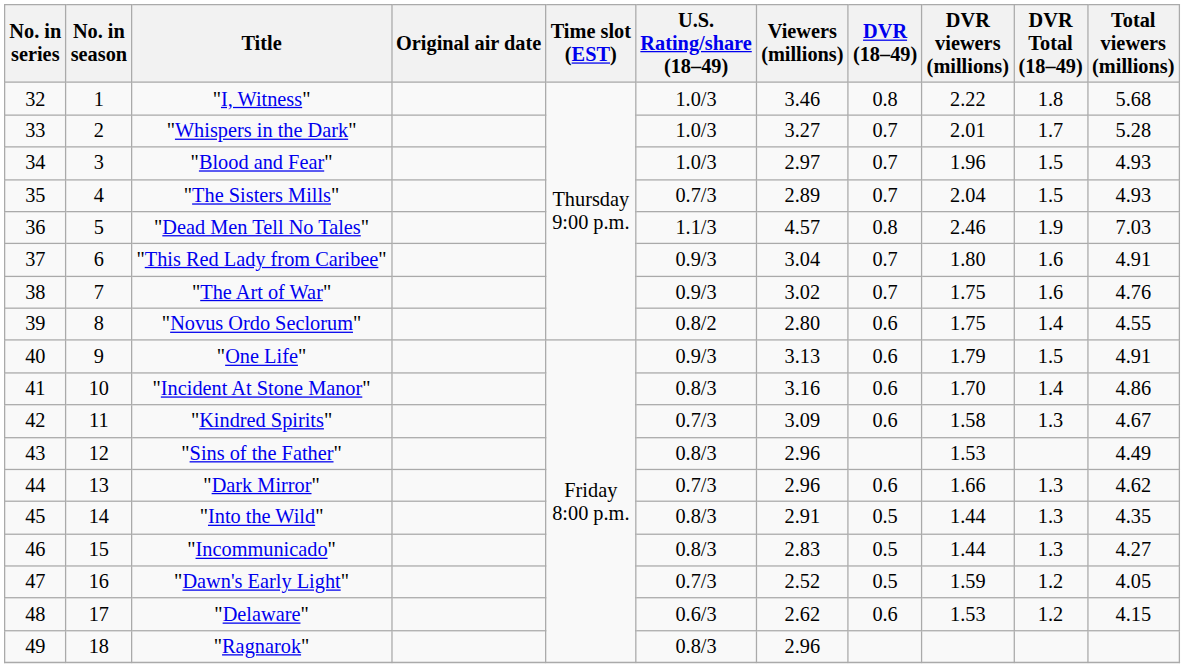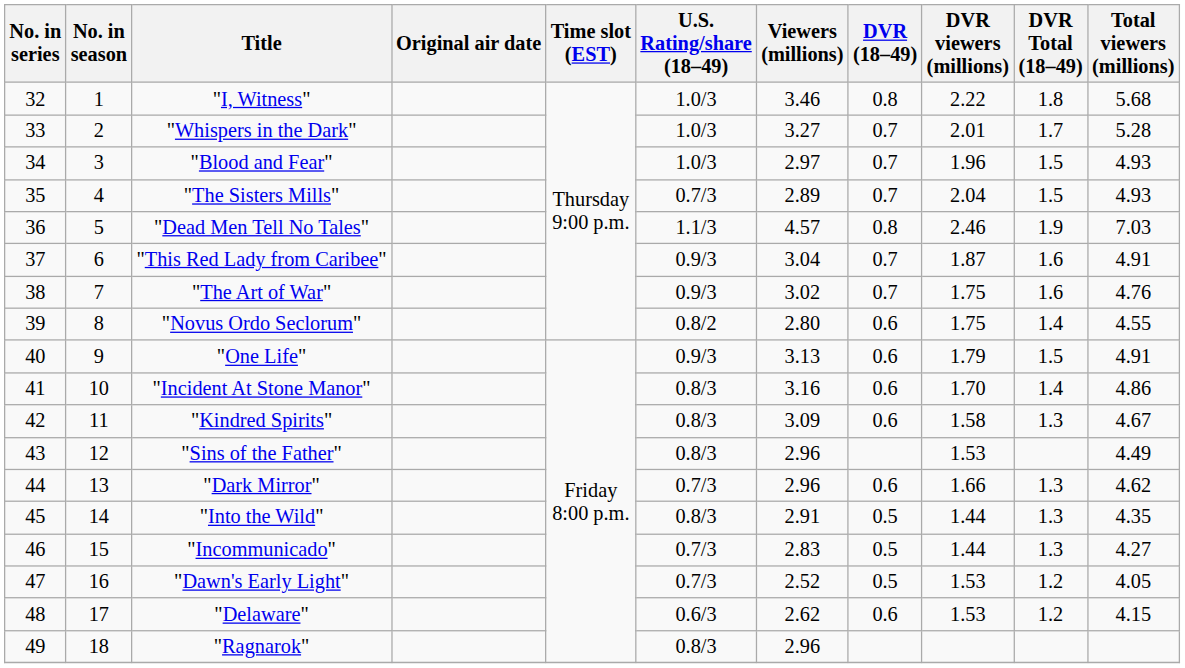 <table class="wikitable plainrowheaders" style="text-align:center;">
 <tr>
 <th scope="col">No. in <br>series</th>
 <th scope="col">No. in <br>season</th>
 <th scope="col">Title</th>
 <th scope="col">Original air date</th>
 <th scope="col">Time slot<br>(<a href='#'>EST</a>)</th>
 <th scope="col">U.S. <br><a href='#'>Rating/share</a><br> (18–49)</th>
 <th scope="col">Viewers<br>(millions)</th>
 <th scope="col"><a href='#'>DVR</a> <br>(18–49)</th>
 <th scope="col">DVR <br>viewers<br>(millions)</th>
 <th scope="col">DVR <br>Total<br>(18–49)</th>
 <th scope="col">Total <br>viewers<br>(millions)</th>
 </tr>
 <tr>
 <td scope="row" style="text-align:center;">32</td>
 <td scope="row" style="text-align:center;">1</td>
 <td scope="row" style="text-align:center;">"<a href='#'>I, Witness</a>"</td>
 <td scope="row" style="text-align:center;"></td>
 <td style="text-align:center" rowspan=8>Thursday<br>9:00 p.m.</td>
 <td>1.0/3</td>
 <td>3.46</td>
 <td>0.8</td>
 <td>2.22</td>
 <td>1.8</td>
 <td>5.68</td>
 </tr>
 <tr>
 <td scope="row" style="text-align:center;">33</td>
 <td scope="row" style="text-align:center;">2</td>
 <td scope="row" style="text-align:center;">"<a href='#'>Whispers in the Dark</a>"</td>
 <td scope="row" style="text-align:center;"></td>
 <td>1.0/3</td>
 <td>3.27</td>
 <td>0.7</td>
 <td>2.01</td>
 <td>1.7</td>
 <td>5.28</td>
 </tr>
 <tr>
 <td scope="row" style="text-align:center;">34</td>
 <td scope="row" style="text-align:center;">3</td>
 <td scope="row" style="text-align:center;">"<a href='#'>Blood and Fear</a>"</td>
 <td scope="row" style="text-align:center;"></td>
 <td>1.0/3</td>
 <td>2.97</td>
 <td>0.7</td>
 <td>1.96</td>
 <td>1.5</td>
 <td>4.93</td>
 </tr>
 <tr>
 <td scope="row" style="text-align:center;">35</td>
 <td scope="row" style="text-align:center;">4</td>
 <td scope="row" style="text-align:center;">"<a href='#'>The Sisters Mills</a>"</td>
 <td scope="row" style="text-align:center;"></td>
 <td>0.7/3</td>
 <td>2.89</td>
 <td>0.7</td>
 <td>2.04</td>
 <td>1.5</td>
 <td>4.93</td>
 </tr>
 <tr>
 <td scope="row" style="text-align:center;">36</td>
 <td scope="row" style="text-align:center;">5</td>
 <td scope="row" style="text-align:center;">"<a href='#'>Dead Men Tell No Tales</a>"</td>
 <td scope="row" style="text-align:center;"></td>
 <td>1.1/3</td>
 <td>4.57</td>
 <td>0.8</td>
 <td>2.46</td>
 <td>1.9</td>
 <td>7.03</td>
 </tr>
 <tr>
 <td scope="row" style="text-align:center;">37</td>
 <td scope="row" style="text-align:center;">6</td>
 <td scope="row" style="text-align:center;">"<a href='#'>This Red Lady from Caribee</a>"</td>
 <td scope="row" style="text-align:center;"></td>
 <td>0.9/3</td>
 <td>3.04</td>
 <td>0.7</td>
-<td>1.80</td>
+<td>1.87</td>
 <td>1.6</td>
 <td>4.91</td>
 </tr>
 <tr>
 <td scope="row" style="text-align:center;">38</td>
 <td scope="row" style="text-align:center;">7</td>
 <td scope="row" style="text-align:center;">"<a href='#'>The Art of War</a>"</td>
 <td scope="row" style="text-align:center;"></td>
 <td>0.9/3</td>
 <td>3.02</td>
 <td>0.7</td>
 <td>1.75</td>
 <td>1.6</td>
 <td>4.76</td>
 </tr>
 <tr>
 <td scope="row" style="text-align:center;">39</td>
 <td scope="row" style="text-align:center;">8</td>
 <td scope="row" style="text-align:center;">"<a href='#'>Novus Ordo Seclorum</a>"</td>
 <td scope="row" style="text-align:center;"></td>
 <td>0.8/2</td>
 <td>2.80</td>
 <td>0.6</td>
 <td>1.75</td>
 <td>1.4</td>
 <td>4.55</td>
 </tr>
 <tr>
 <td scope="row" style="text-align:center;">40</td>
 <td scope="row" style="text-align:center;">9</td>
 <td scope="row" style="text-align:center;">"<a href='#'>One Life</a>"</td>
 <td scope="row" style="text-align:center;"></td>
 <td style="text-align:center" rowspan=10>Friday<br>8:00 p.m.</td>
 <td>0.9/3</td>
 <td>3.13</td>
 <td>0.6</td>
 <td>1.79</td>
 <td>1.5</td>
 <td>4.91</td>
 </tr>
 <tr>
 <td scope="row" style="text-align:center;">41</td>
 <td scope="row" style="text-align:center;">10</td>
 <td scope="row" style="text-align:center;">"<a href='#'>Incident At Stone Manor</a>"</td>
 <td scope="row" style="text-align:center;"></td>
 <td>0.8/3</td>
 <td>3.16</td>
 <td>0.6</td>
 <td>1.70</td>
 <td>1.4</td>
 <td>4.86</td>
 </tr>
 <tr>
 <td scope="row" style="text-align:center;">42</td>
 <td scope="row" style="text-align:center;">11</td>
 <td scope="row" style="text-align:center;">"<a href='#'>Kindred Spirits</a>"</td>
 <td scope="row" style="text-align:center;"></td>
-<td>0.7/3</td>
+<td>0.8/3</td>
 <td>3.09</td>
 <td>0.6</td>
 <td>1.58</td>
 <td>1.3</td>
 <td>4.67</td>
 </tr>
 <tr>
 <td scope="row" style="text-align:center;">43</td>
 <td scope="row" style="text-align:center;">12</td>
 <td scope="row" style="text-align:center;">"<a href='#'>Sins of the Father</a>"</td>
 <td scope="row" style="text-align:center;"></td>
 <td>0.8/3</td>
 <td>2.96</td>
 <td></td>
 <td>1.53</td>
 <td></td>
 <td>4.49</td>
 </tr>
 <tr>
 <td scope="row" style="text-align:center;">44</td>
 <td scope="row" style="text-align:center;">13</td>
 <td scope="row" style="text-align:center;">"<a href='#'>Dark Mirror</a>"</td>
 <td scope="row" style="text-align:center;"></td>
 <td>0.7/3</td>
 <td>2.96</td>
 <td>0.6</td>
 <td>1.66</td>
 <td>1.3</td>
 <td>4.62</td>
 </tr>
 <tr>
 <td scope="row" style="text-align:center;">45</td>
 <td scope="row" style="text-align:center;">14</td>
 <td scope="row" style="text-align:center;">"<a href='#'>Into the Wild</a>"</td>
 <td scope="row" style="text-align:center;"></td>
 <td>0.8/3</td>
 <td>2.91</td>
 <td>0.5</td>
 <td>1.44</td>
 <td>1.3</td>
 <td>4.35</td>
 </tr>
 <tr>
 <td scope="row" style="text-align:center;">46</td>
 <td scope="row" style="text-align:center;">15</td>
 <td scope="row" style="text-align:center;">"<a href='#'>Incommunicado</a>"</td>
 <td scope="row" style="text-align:center;"></td>
-<td>0.8/3</td>
+<td>0.7/3</td>
 <td>2.83</td>
 <td>0.5</td>
 <td>1.44</td>
 <td>1.3</td>
 <td>4.27</td>
 </tr>
 <tr>
 <td scope="row" style="text-align:center;">47</td>
 <td scope="row" style="text-align:center;">16</td>
 <td scope="row" style="text-align:center;">"<a href='#'>Dawn's Early Light</a>"</td>
 <td scope="row" style="text-align:center;"></td>
 <td>0.7/3</td>
 <td>2.52</td>
 <td>0.5</td>
-<td>1.59</td>
+<td>1.53</td>
 <td>1.2</td>
 <td>4.05</td>
 </tr>
 <tr>
 <td scope="row" style="text-align:center;">48</td>
 <td scope="row" style="text-align:center;">17</td>
 <td scope="row" style="text-align:center;">"<a href='#'>Delaware</a>"</td>
 <td scope="row" style="text-align:center;"></td>
 <td>0.6/3</td>
 <td>2.62</td>
 <td>0.6</td>
 <td>1.53</td>
 <td>1.2</td>
 <td>4.15</td>
 </tr>
 <tr>
 <td scope="row" style="text-align:center;">49</td>
 <td scope="row" style="text-align:center;">18</td>
 <td scope="row" style="text-align:center;">"<a href='#'>Ragnarok</a>"</td>
 <td scope="row" style="text-align:center;"></td>
 <td>0.8/3</td>
 <td>2.96</td>
 <td></td>
 <td></td>
 <td></td>
 <td></td>
 </tr>
 <tr>
 </tr>
 </table>
